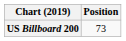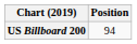 <table class="wikitable sortable plainrowheaders" style="text-align:center">
 <tr>
 <th scope="col">Chart (2019)</th>
 <th scope="col">Position</th>
 </tr>
 <tr>
 <th scope="row">US <em>Billboard</em> 200</th>
-<td>73</td>
+<td>94</td>
 </tr>
 </table>
